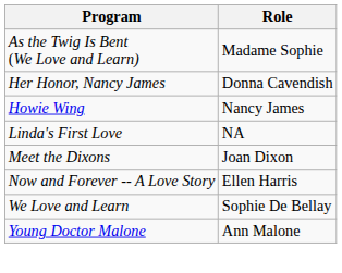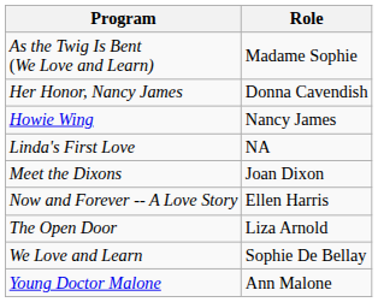 <table class="wikitable">
 <tr>
 <th>Program</th>
 <th>Role</th>
 </tr>
 <tr>
 <td><em>As the Twig Is Bent</em><br>(<em>We Love and Learn)</em></td>
 <td>Madame Sophie</td>
 </tr>
 <tr>
 <td><em>Her Honor, Nancy James</em></td>
 <td>Donna Cavendish</td>
 </tr>
 <tr>
 <td><em><a href='#'>Howie Wing</a></em></td>
 <td>Nancy James</td>
 </tr>
 <tr>
 <td><em>Linda's First Love</em></td>
 <td>NA</td>
 </tr>
 <tr>
 <td><em>Meet the Dixons</em></td>
 <td>Joan Dixon</td>
 </tr>
 <tr>
 <td><em>Now and Forever -- A Love Story</em></td>
 <td>Ellen Harris</td>
 </tr>
 <tr>
+<td><em>The Open Door</em></td>
+<td>Liza Arnold</td>
+</tr>
+<tr>
 <td><em>We Love and Learn</em></td>
 <td>Sophie De Bellay</td>
 </tr>
 <tr>
 <td><em><a href='#'>Young Doctor Malone</a></em></td>
 <td>Ann Malone</td>
 </tr>
 </table>
